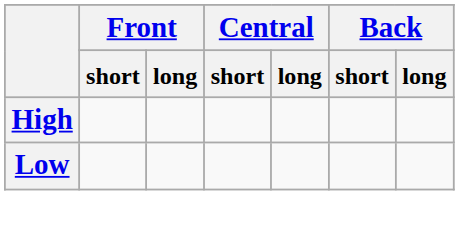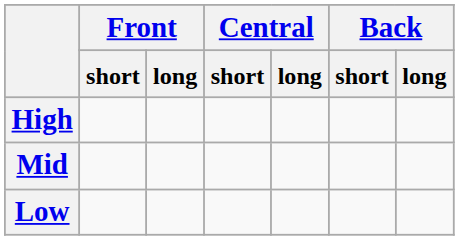 <table class="wikitable" style="text-align:center">
 <tr>
 <th rowspan="2"></th>
 <th colspan="2"><a href='#'>Front</a></th>
 <th colspan="2"><a href='#'>Central</a></th>
 <th colspan="2"><a href='#'>Back</a></th>
 </tr>
 <tr>
 <th><small>short</small></th>
 <th><small>long</small></th>
 <th><small>short</small></th>
 <th><small>long</small></th>
 <th><small>short</small></th>
 <th><small>long</small></th>
 </tr>
 <tr align="center">
 <th><a href='#'>High</a></th>
 <td></td>
 <td></td>
 <td></td>
 <td></td>
 <td></td>
 <td></td>
 </tr>
 <tr align="center">
+<th><a href='#'>Mid</a></th>
+<td></td>
+<td></td>
+<td></td>
+<td></td>
+<td></td>
+<td></td>
+</tr>
+<tr align="center">
 <th><a href='#'>Low</a></th>
 <td></td>
 <td></td>
 <td></td>
 <td></td>
 <td></td>
 <td></td>
 </tr>
 </table>
